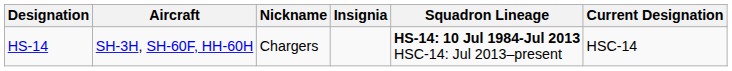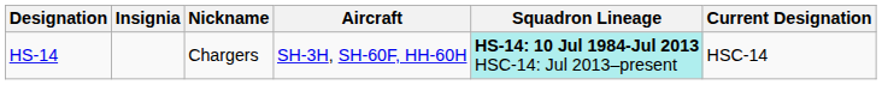 <table class="wikitable">
 <tr>
 <th>Designation</th>
+<th>Insignia</th>
+<th>Nickname</th>
 <th>Aircraft</th>
-<th>Nickname</th>
-<th>Insignia</th>
 <th>Squadron Lineage</th>
 <th>Current Designation</th>
 </tr>
 <tr>
 <td><a href='#'>HS-14</a></td>
+<td></td>
+<td>Chargers</td>
 <td><a href='#'>SH-3H</a>, <a href='#'>SH-60F, HH-60H</a></td>
-<td>Chargers</td>
-<td></td>
-<td style="white-space: nowrap;"><strong>HS-14: 10 Jul 1984-Jul 2013</strong><br>HSC-14: Jul 2013–present</td>
+<td style="background: paleturquoise; white-space: nowrap;"><strong>HS-14: 10 Jul 1984-Jul 2013</strong><br>HSC-14: Jul 2013–present</td>
 <td>HSC-14</td>
 </tr>
 </table>
